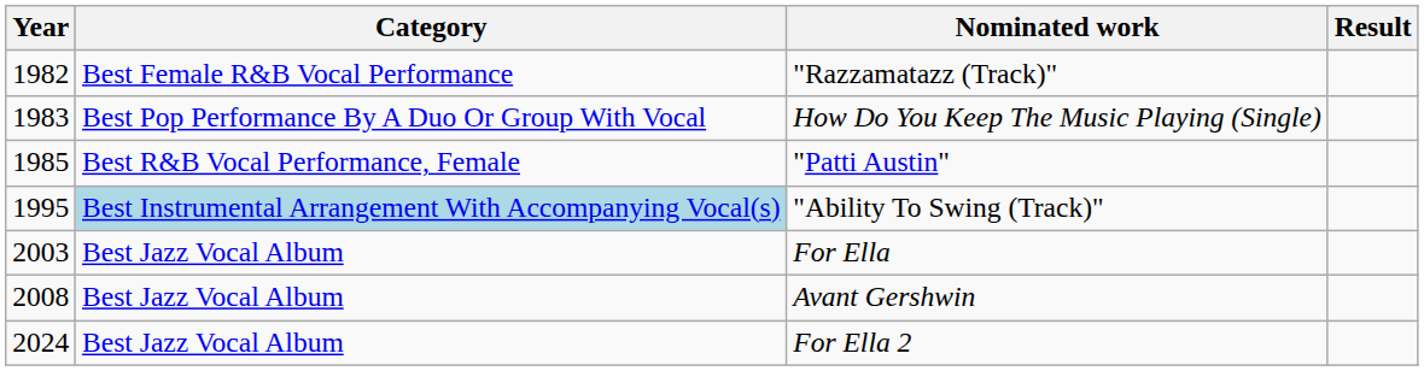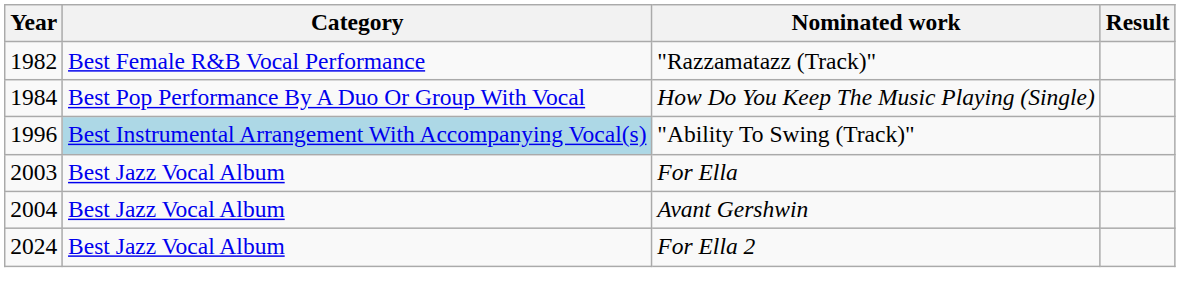 <table class="wikitable sortable">
 <tr>
 <th>Year</th>
 <th>Category</th>
 <th>Nominated work</th>
 <th>Result</th>
 </tr>
 <tr>
 <td>1982</td>
 <td><a href='#'>Best Female R&B Vocal Performance</a></td>
 <td>"Razzamatazz (Track)"</td>
 <td></td>
 </tr>
 <tr>
-<td>1983</td>
+<td>1984</td>
 <td><a href='#'>Best Pop Performance By A Duo Or Group With Vocal</a></td>
 <td><em>How Do You Keep The Music Playing (Single)</em></td>
 <td></td>
 </tr>
 <tr>
-<td>1985</td>
-<td><a href='#'>Best R&B Vocal Performance, Female</a></td>
-<td>"<a href='#'>Patti Austin</a>"</td>
-<td></td>
-</tr>
-<tr>
-<td>1995</td>
+<td>1996</td>
 <td style="background: lightblue;"><a href='#'>Best Instrumental Arrangement With Accompanying Vocal(s)</a></td>
 <td>"Ability To Swing (Track)"</td>
 <td></td>
 </tr>
 <tr>
 <td>2003</td>
 <td><a href='#'>Best Jazz Vocal Album</a></td>
 <td><em>For Ella</em></td>
 <td></td>
 </tr>
 <tr>
-<td>2008</td>
+<td>2004</td>
 <td><a href='#'>Best Jazz Vocal Album</a></td>
 <td><em>Avant Gershwin</em></td>
 <td></td>
 </tr>
 <tr>
 <td>2024</td>
 <td><a href='#'>Best Jazz Vocal Album</a></td>
 <td><em>For Ella 2</em></td>
 <td></td>
 </tr>
 </table>
